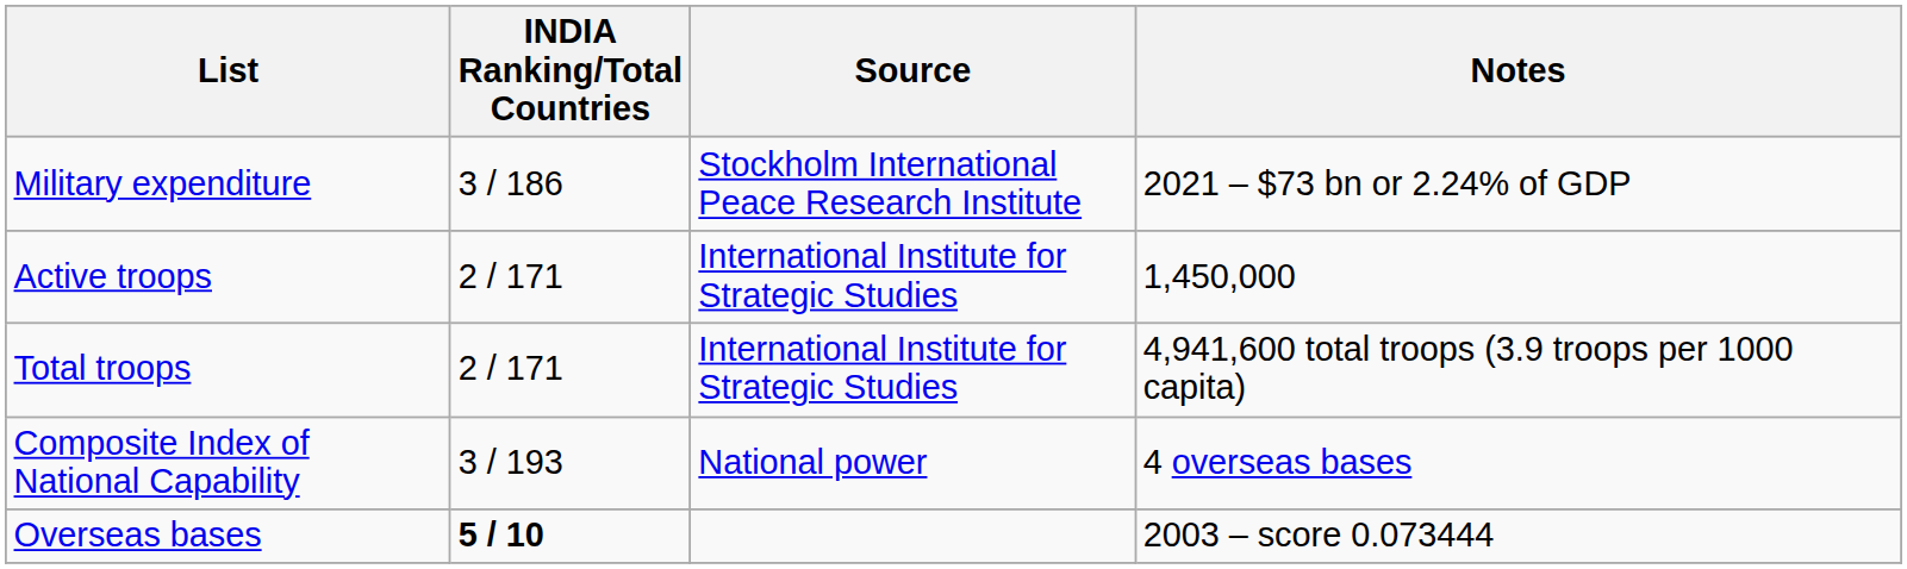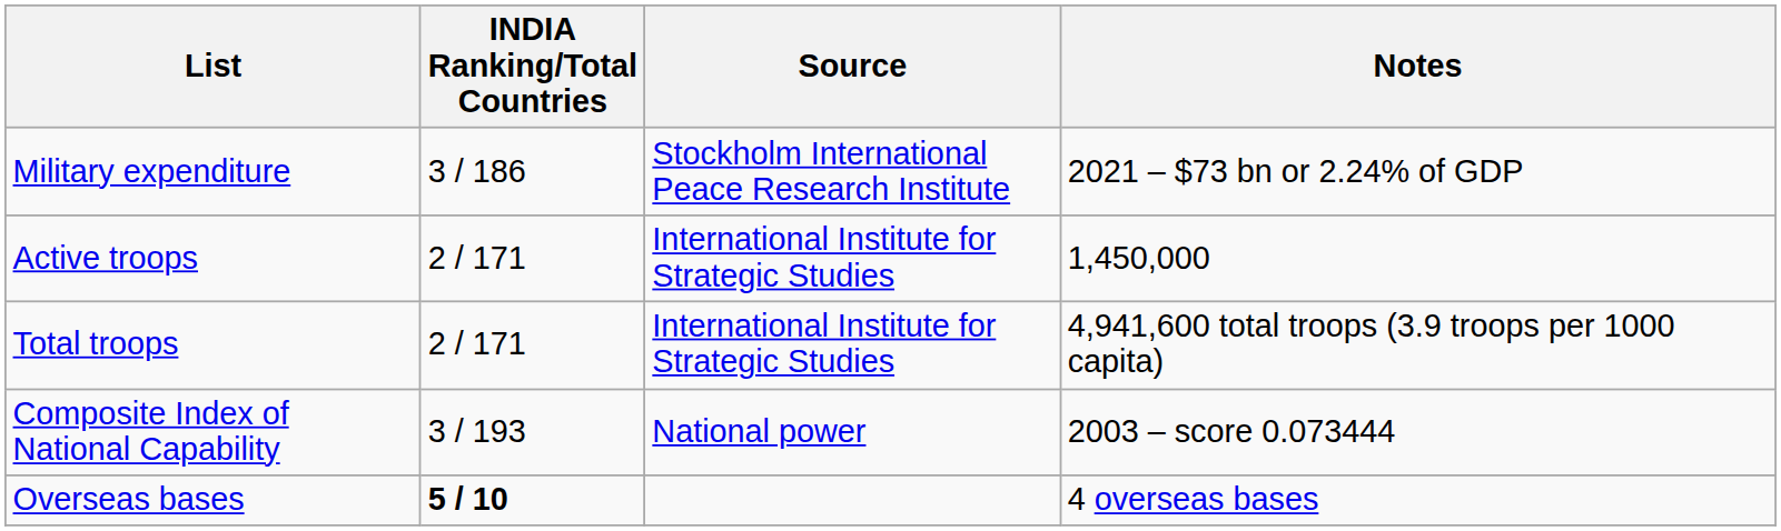 <table class="wikitable sortable">
 <tr>
 <th width="200">List</th>
 <th width="1">INDIA Ranking/Total Countries</th>
 <th width="200">Source</th>
 <th width="350">Notes</th>
 </tr>
 <tr>
 <td><a href='#'>Military expenditure</a></td>
 <td>3 / 186</td>
 <td><a href='#'>Stockholm International Peace Research Institute</a></td>
 <td>2021 – $73 bn or 2.24% of GDP</td>
 </tr>
 <tr>
 <td><a href='#'>Active troops</a></td>
 <td>2 / 171</td>
 <td><a href='#'>International Institute for Strategic Studies</a></td>
 <td>1,450,000</td>
 </tr>
 <tr>
 <td><a href='#'>Total troops</a></td>
 <td>2 / 171</td>
 <td><a href='#'>International Institute for Strategic Studies</a></td>
 <td>4,941,600 total troops (3.9 troops per 1000 capita)</td>
 </tr>
 <tr>
 <td><a href='#'>Composite Index of National Capability</a></td>
 <td>3 / 193</td>
 <td><a href='#'>National power</a></td>
-<td>4 <a href='#'>overseas bases</a></td>
+<td>2003 – score 0.073444</td>
 </tr>
 <tr>
 <td><a href='#'>Overseas bases</a></td>
 <td><strong>5 / 10</strong></td>
 <td></td>
-<td>2003 – score 0.073444</td>
+<td>4 <a href='#'>overseas bases</a></td>
 </tr>
 </table>
